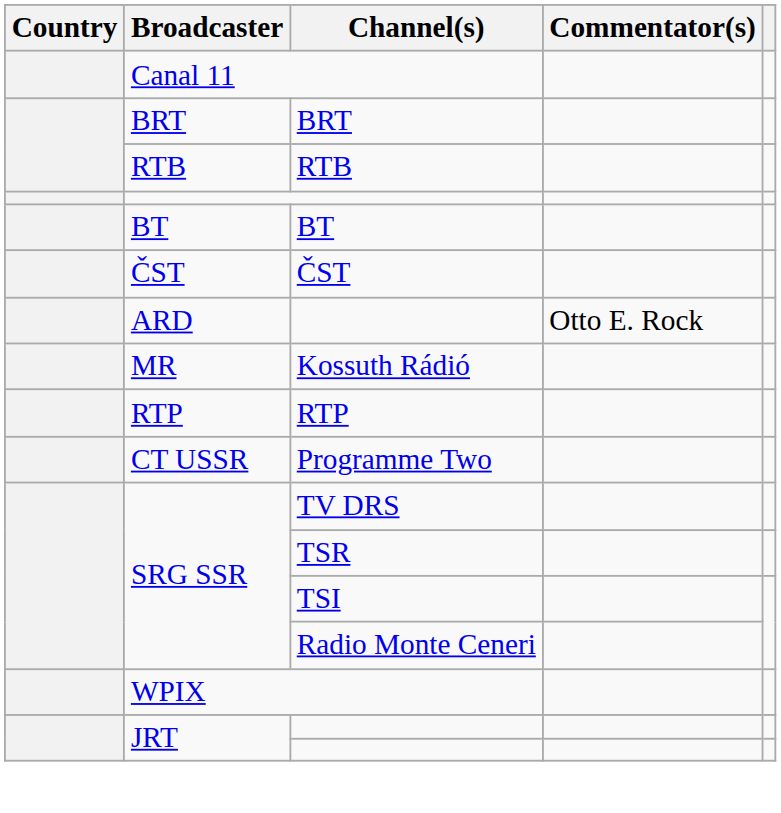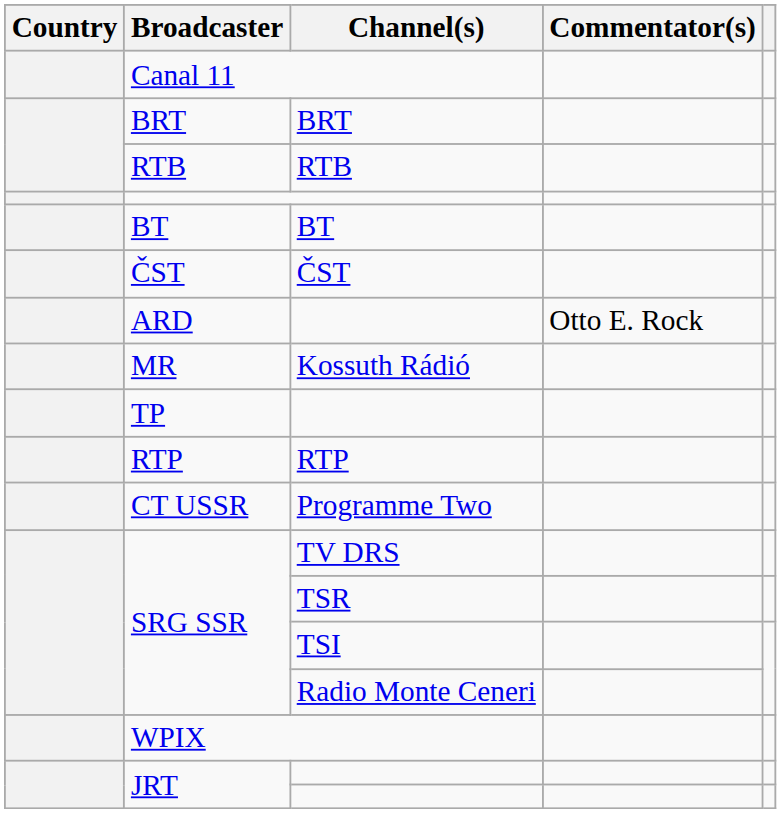 <table class="wikitable plainrowheaders">
 <tr>
 <th scope="col">Country</th>
 <th scope="col">Broadcaster</th>
 <th scope="col">Channel(s)</th>
 <th scope="col">Commentator(s)</th>
 <th scope="col"></th>
 </tr>
 <tr>
 <th scope="rowgroup"></th>
 <td colspan="2"><a href='#'>Canal 11</a></td>
 <td></td>
 <td style="text-align:center"></td>
 </tr>
 <tr>
 <th scope="rowgroup" rowspan="2"></th>
 <td><a href='#'>BRT</a></td>
 <td><a href='#'>BRT</a></td>
 <td></td>
 <td style="text-align:center"></td>
 </tr>
 <tr>
 <td><a href='#'>RTB</a></td>
 <td><a href='#'>RTB</a></td>
 <td></td>
 <td style="text-align:center"></td>
 </tr>
 <tr>
 <th scope="rowgroup"></th>
 <td colspan="2"></td>
 <td></td>
 <td style="text-align:center"></td>
 </tr>
 <tr>
 <th scope="row"></th>
 <td><a href='#'>BT</a></td>
 <td><a href='#'>BT</a></td>
 <td></td>
 <td style="text-align:center"></td>
 </tr>
 <tr>
 <th scope="row"></th>
 <td><a href='#'>ČST</a></td>
 <td><a href='#'>ČST</a></td>
 <td></td>
 <td style="text-align:center"></td>
 </tr>
 <tr>
 <th scope="row"></th>
 <td><a href='#'>ARD</a></td>
 <td></td>
 <td>Otto E. Rock</td>
 <td style="text-align:center"></td>
 </tr>
 <tr>
 <th scope="row"></th>
 <td><a href='#'>MR</a></td>
 <td><a href='#'>Kossuth Rádió</a></td>
 <td></td>
 <td style="text-align:center"></td>
 </tr>
 <tr>
 <th scope="row"></th>
+<td><a href='#'>TP</a></td>
+<td></td>
+<td></td>
+<td style="text-align:center"></td>
+</tr>
+<tr>
+<th scope="row"></th>
 <td><a href='#'>RTP</a></td>
 <td><a href='#'>RTP</a></td>
 <td></td>
 <td style="text-align:center"></td>
 </tr>
 <tr>
 <th scope="row"></th>
 <td><a href='#'>CT USSR</a></td>
 <td><a href='#'>Programme Two</a></td>
 <td></td>
 <td style="text-align:center"></td>
 </tr>
 <tr>
 <th scope="rowgroup" rowspan="4"></th>
 <td rowspan="4"><a href='#'>SRG SSR</a></td>
 <td><a href='#'>TV DRS</a></td>
 <td></td>
 <td style="text-align:center"></td>
 </tr>
 <tr>
 <td><a href='#'>TSR</a></td>
 <td></td>
 <td style="text-align:center"></td>
 </tr>
 <tr>
 <td><a href='#'>TSI</a></td>
 <td></td>
 <td style="text-align:center" rowspan="2"></td>
 </tr>
 <tr>
 <td><a href='#'>Radio Monte Ceneri</a></td>
 <td></td>
 </tr>
 <tr>
 <th scope="rowgroup"></th>
 <td colspan="2"><a href='#'>WPIX</a></td>
 <td></td>
 <td style="text-align:center"></td>
 </tr>
 <tr>
 <th scope="rowgroup" rowspan="2"></th>
 <td rowspan="2"><a href='#'>JRT</a></td>
 <td></td>
 <td></td>
 <td style="text-align:center"></td>
 </tr>
 <tr>
 <td></td>
 <td></td>
 <td style="text-align:center"></td>
 </tr>
 </table>
